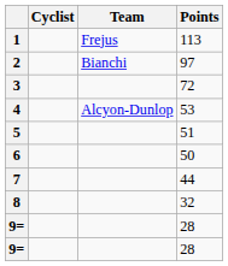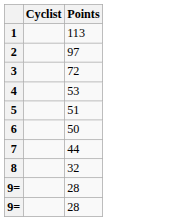 <table class=wikitable>
 <tr>
 <th></th>
 <th>Cyclist</th>
-<th>Team</th>
 <th>Points</th>
 </tr>
 <tr>
 <th>1</th>
 <td></td>
-<td><a href='#'>Frejus</a></td>
 <td>113</td>
 </tr>
 <tr>
 <th>2</th>
 <td></td>
-<td><a href='#'>Bianchi</a></td>
 <td>97</td>
 </tr>
 <tr>
 <th>3</th>
-<td></td>
 <td></td>
 <td>72</td>
 </tr>
 <tr>
 <th>4</th>
 <td></td>
-<td><a href='#'>Alcyon-Dunlop</a></td>
 <td>53</td>
 </tr>
 <tr>
 <th>5</th>
-<td></td>
 <td></td>
 <td>51</td>
 </tr>
 <tr>
 <th>6</th>
 <td></td>
-<td></td>
 <td>50</td>
 </tr>
 <tr>
 <th>7</th>
-<td></td>
 <td></td>
 <td>44</td>
 </tr>
 <tr>
 <th>8</th>
 <td></td>
-<td></td>
 <td>32</td>
 </tr>
 <tr>
 <th>9=</th>
-<td></td>
 <td></td>
 <td>28</td>
 </tr>
 <tr>
 <th>9=</th>
 <td></td>
-<td></td>
 <td>28</td>
 </tr>
 </table>
